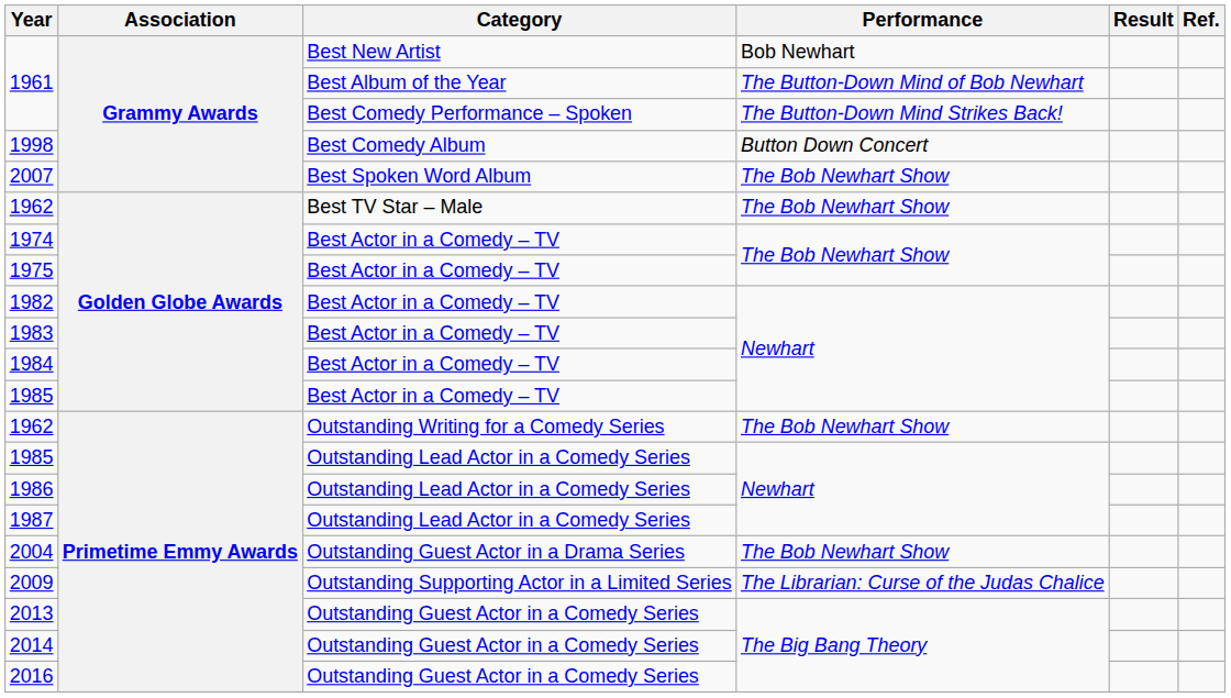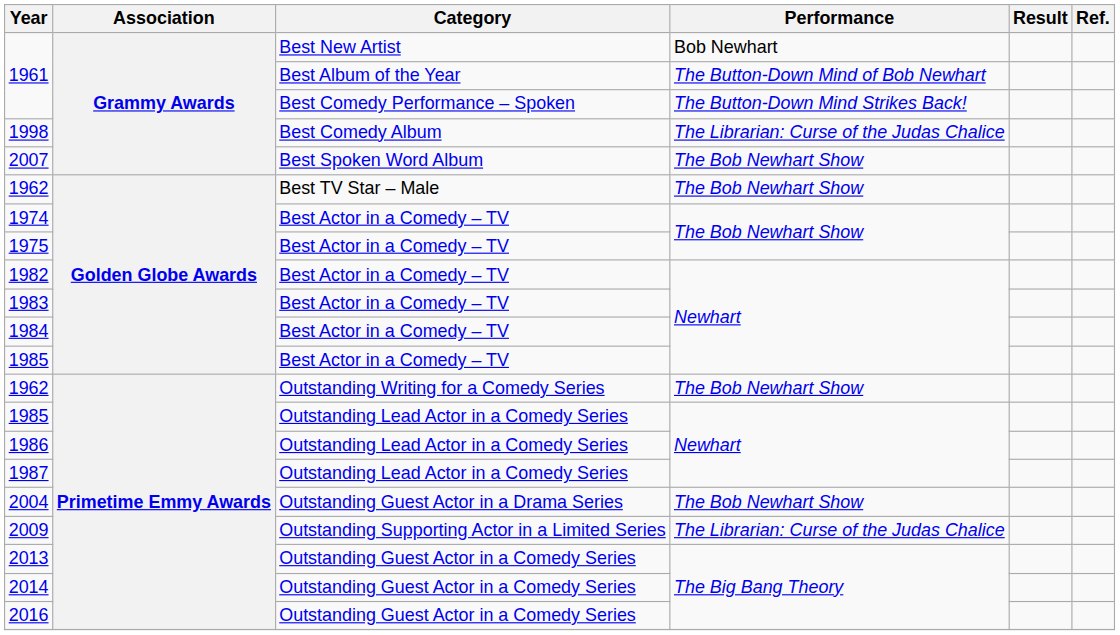 <table class="wikitable plainrowheaders">
 <tr>
 <th scope="col">Year</th>
 <th scope="col">Association</th>
 <th scope="col">Category</th>
 <th scope="col">Performance</th>
 <th scope="col">Result</th>
 <th class=unsortable>Ref.</th>
 </tr>
 <tr>
 <td rowspan="3"><a href='#'>1961</a></td>
 <th scope="row", rowspan=5><a href='#'>Grammy Awards</a></th>
 <td><a href='#'>Best New Artist</a></td>
 <td>Bob Newhart</td>
 <td></td>
 <td></td>
 </tr>
 <tr>
 <td><a href='#'>Best Album of the Year</a></td>
 <td><em><a href='#'>The Button-Down Mind of Bob Newhart</a></em></td>
 <td></td>
 <td></td>
 </tr>
 <tr>
 <td><a href='#'>Best Comedy Performance – Spoken</a></td>
 <td><em><a href='#'>The Button-Down Mind Strikes Back!</a></em></td>
 <td></td>
 <td></td>
 </tr>
 <tr>
 <td><a href='#'>1998</a></td>
 <td><a href='#'>Best Comedy Album</a></td>
-<td><em>Button Down Concert</em></td>
+<td><em><a href='#'>The Librarian: Curse of the Judas Chalice</a></em></td>
 <td></td>
 <td></td>
 </tr>
 <tr>
 <td><a href='#'>2007</a></td>
 <td><a href='#'>Best Spoken Word Album</a></td>
 <td><em><a href='#'>The Bob Newhart Show</a></em></td>
 <td></td>
 <td></td>
 </tr>
 <tr>
 <td><a href='#'>1962</a></td>
 <th scope="row", rowspan=7><a href='#'>Golden Globe Awards</a></th>
 <td>Best TV Star – Male</td>
 <td><em><a href='#'>The Bob Newhart Show</a> </em></td>
 <td></td>
 <td></td>
 </tr>
 <tr>
 <td><a href='#'>1974</a></td>
 <td><a href='#'>Best Actor in a Comedy – TV</a></td>
 <td rowspan=2><em><a href='#'>The Bob Newhart Show</a></em></td>
 <td></td>
 <td></td>
 </tr>
 <tr>
 <td><a href='#'>1975</a></td>
 <td><a href='#'>Best Actor in a Comedy – TV</a></td>
 <td></td>
 <td></td>
 </tr>
 <tr>
 <td><a href='#'>1982</a></td>
 <td><a href='#'>Best Actor in a Comedy – TV</a></td>
 <td rowspan=4><em><a href='#'>Newhart</a></em></td>
 <td></td>
 <td></td>
 </tr>
 <tr>
 <td><a href='#'>1983</a></td>
 <td><a href='#'>Best Actor in a Comedy – TV</a></td>
 <td></td>
 <td></td>
 </tr>
 <tr>
 <td><a href='#'>1984</a></td>
 <td><a href='#'>Best Actor in a Comedy – TV</a></td>
 <td></td>
 <td></td>
 </tr>
 <tr>
 <td><a href='#'>1985</a></td>
 <td><a href='#'>Best Actor in a Comedy – TV</a></td>
 <td></td>
 <td></td>
 </tr>
 <tr>
 <td><a href='#'>1962</a></td>
 <th scope="row", rowspan=9><a href='#'>Primetime Emmy Awards</a></th>
 <td><a href='#'>Outstanding Writing for a Comedy Series</a></td>
 <td><em><a href='#'>The Bob Newhart Show</a></em></td>
 <td></td>
 <td></td>
 </tr>
 <tr>
 <td><a href='#'>1985</a></td>
 <td><a href='#'>Outstanding Lead Actor in a Comedy Series</a></td>
 <td rowspan=3><em><a href='#'>Newhart</a></em></td>
 <td></td>
 <td></td>
 </tr>
 <tr>
 <td><a href='#'>1986</a></td>
 <td><a href='#'>Outstanding Lead Actor in a Comedy Series</a></td>
 <td></td>
 <td></td>
 </tr>
 <tr>
 <td><a href='#'>1987</a></td>
 <td><a href='#'>Outstanding Lead Actor in a Comedy Series</a></td>
 <td></td>
 <td></td>
 </tr>
 <tr>
 <td><a href='#'>2004</a></td>
 <td><a href='#'>Outstanding Guest Actor in a Drama Series</a></td>
 <td><em><a href='#'>The Bob Newhart Show</a></em></td>
 <td></td>
 <td></td>
 </tr>
 <tr>
 <td><a href='#'>2009</a></td>
 <td><a href='#'>Outstanding Supporting Actor in a Limited Series</a></td>
 <td><em><a href='#'>The Librarian: Curse of the Judas Chalice</a></em></td>
 <td></td>
 <td></td>
 </tr>
 <tr>
 <td><a href='#'>2013</a></td>
 <td><a href='#'>Outstanding Guest Actor in a Comedy Series</a></td>
 <td rowspan=3><em><a href='#'>The Big Bang Theory</a></em></td>
 <td></td>
 <td></td>
 </tr>
 <tr>
 <td><a href='#'>2014</a></td>
 <td><a href='#'>Outstanding Guest Actor in a Comedy Series</a></td>
 <td></td>
 <td></td>
 </tr>
 <tr>
 <td><a href='#'>2016</a></td>
 <td><a href='#'>Outstanding Guest Actor in a Comedy Series</a></td>
 <td></td>
 <td></td>
 </tr>
 <tr>
 </tr>
 </table>
